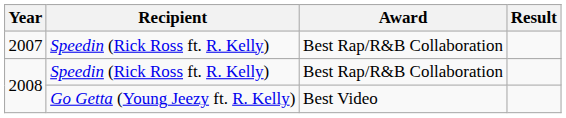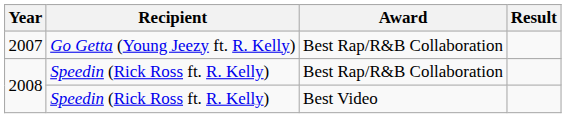 <table class="wikitable">
 <tr>
 <th>Year</th>
 <th>Recipient</th>
 <th>Award</th>
 <th>Result</th>
 </tr>
 <tr>
 <td>2007</td>
-<td><em><a href='#'>Speedin</a></em> (<a href='#'>Rick Ross</a> ft. <a href='#'>R. Kelly</a>)</td>
+<td><em><a href='#'>Go Getta</a></em> (<a href='#'>Young Jeezy</a> ft. <a href='#'>R. Kelly</a>)</td>
 <td>Best Rap/R&B Collaboration</td>
 <td></td>
 </tr>
 <tr>
 <td rowspan="2">2008</td>
 <td><em><a href='#'>Speedin</a></em> (<a href='#'>Rick Ross</a> ft. <a href='#'>R. Kelly</a>)</td>
 <td>Best Rap/R&B Collaboration</td>
 <td></td>
 </tr>
 <tr>
-<td><em><a href='#'>Go Getta</a></em> (<a href='#'>Young Jeezy</a> ft. <a href='#'>R. Kelly</a>)</td>
+<td><em><a href='#'>Speedin</a></em> (<a href='#'>Rick Ross</a> ft. <a href='#'>R. Kelly</a>)</td>
 <td>Best Video</td>
 <td></td>
 </tr>
 </table>
